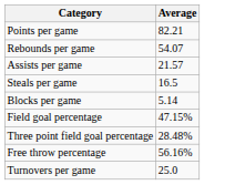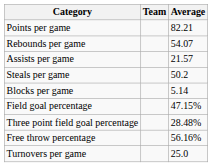 <table class="wikitable">
 <tr>
 <th>Category</th>
+<th>Team</th>
 <th>Average</th>
 </tr>
 <tr>
 <td>Points per game</td>
+<td></td>
 <td>82.21</td>
 </tr>
 <tr>
 <td>Rebounds per game</td>
+<td></td>
 <td>54.07</td>
 </tr>
 <tr>
 <td>Assists per game</td>
+<td></td>
 <td>21.57</td>
 </tr>
 <tr>
 <td>Steals per game</td>
-<td>16.5</td>
+<td></td>
+<td>50.2</td>
 </tr>
 <tr>
 <td>Blocks per game</td>
+<td></td>
 <td>5.14</td>
 </tr>
 <tr>
 <td>Field goal percentage</td>
+<td></td>
 <td>47.15%</td>
 </tr>
 <tr>
 <td>Three point field goal percentage</td>
+<td></td>
 <td>28.48%</td>
 </tr>
 <tr>
 <td>Free throw percentage</td>
+<td></td>
 <td>56.16%</td>
 </tr>
 <tr>
 <td>Turnovers per game</td>
+<td></td>
 <td>25.0</td>
 </tr>
 </table>
